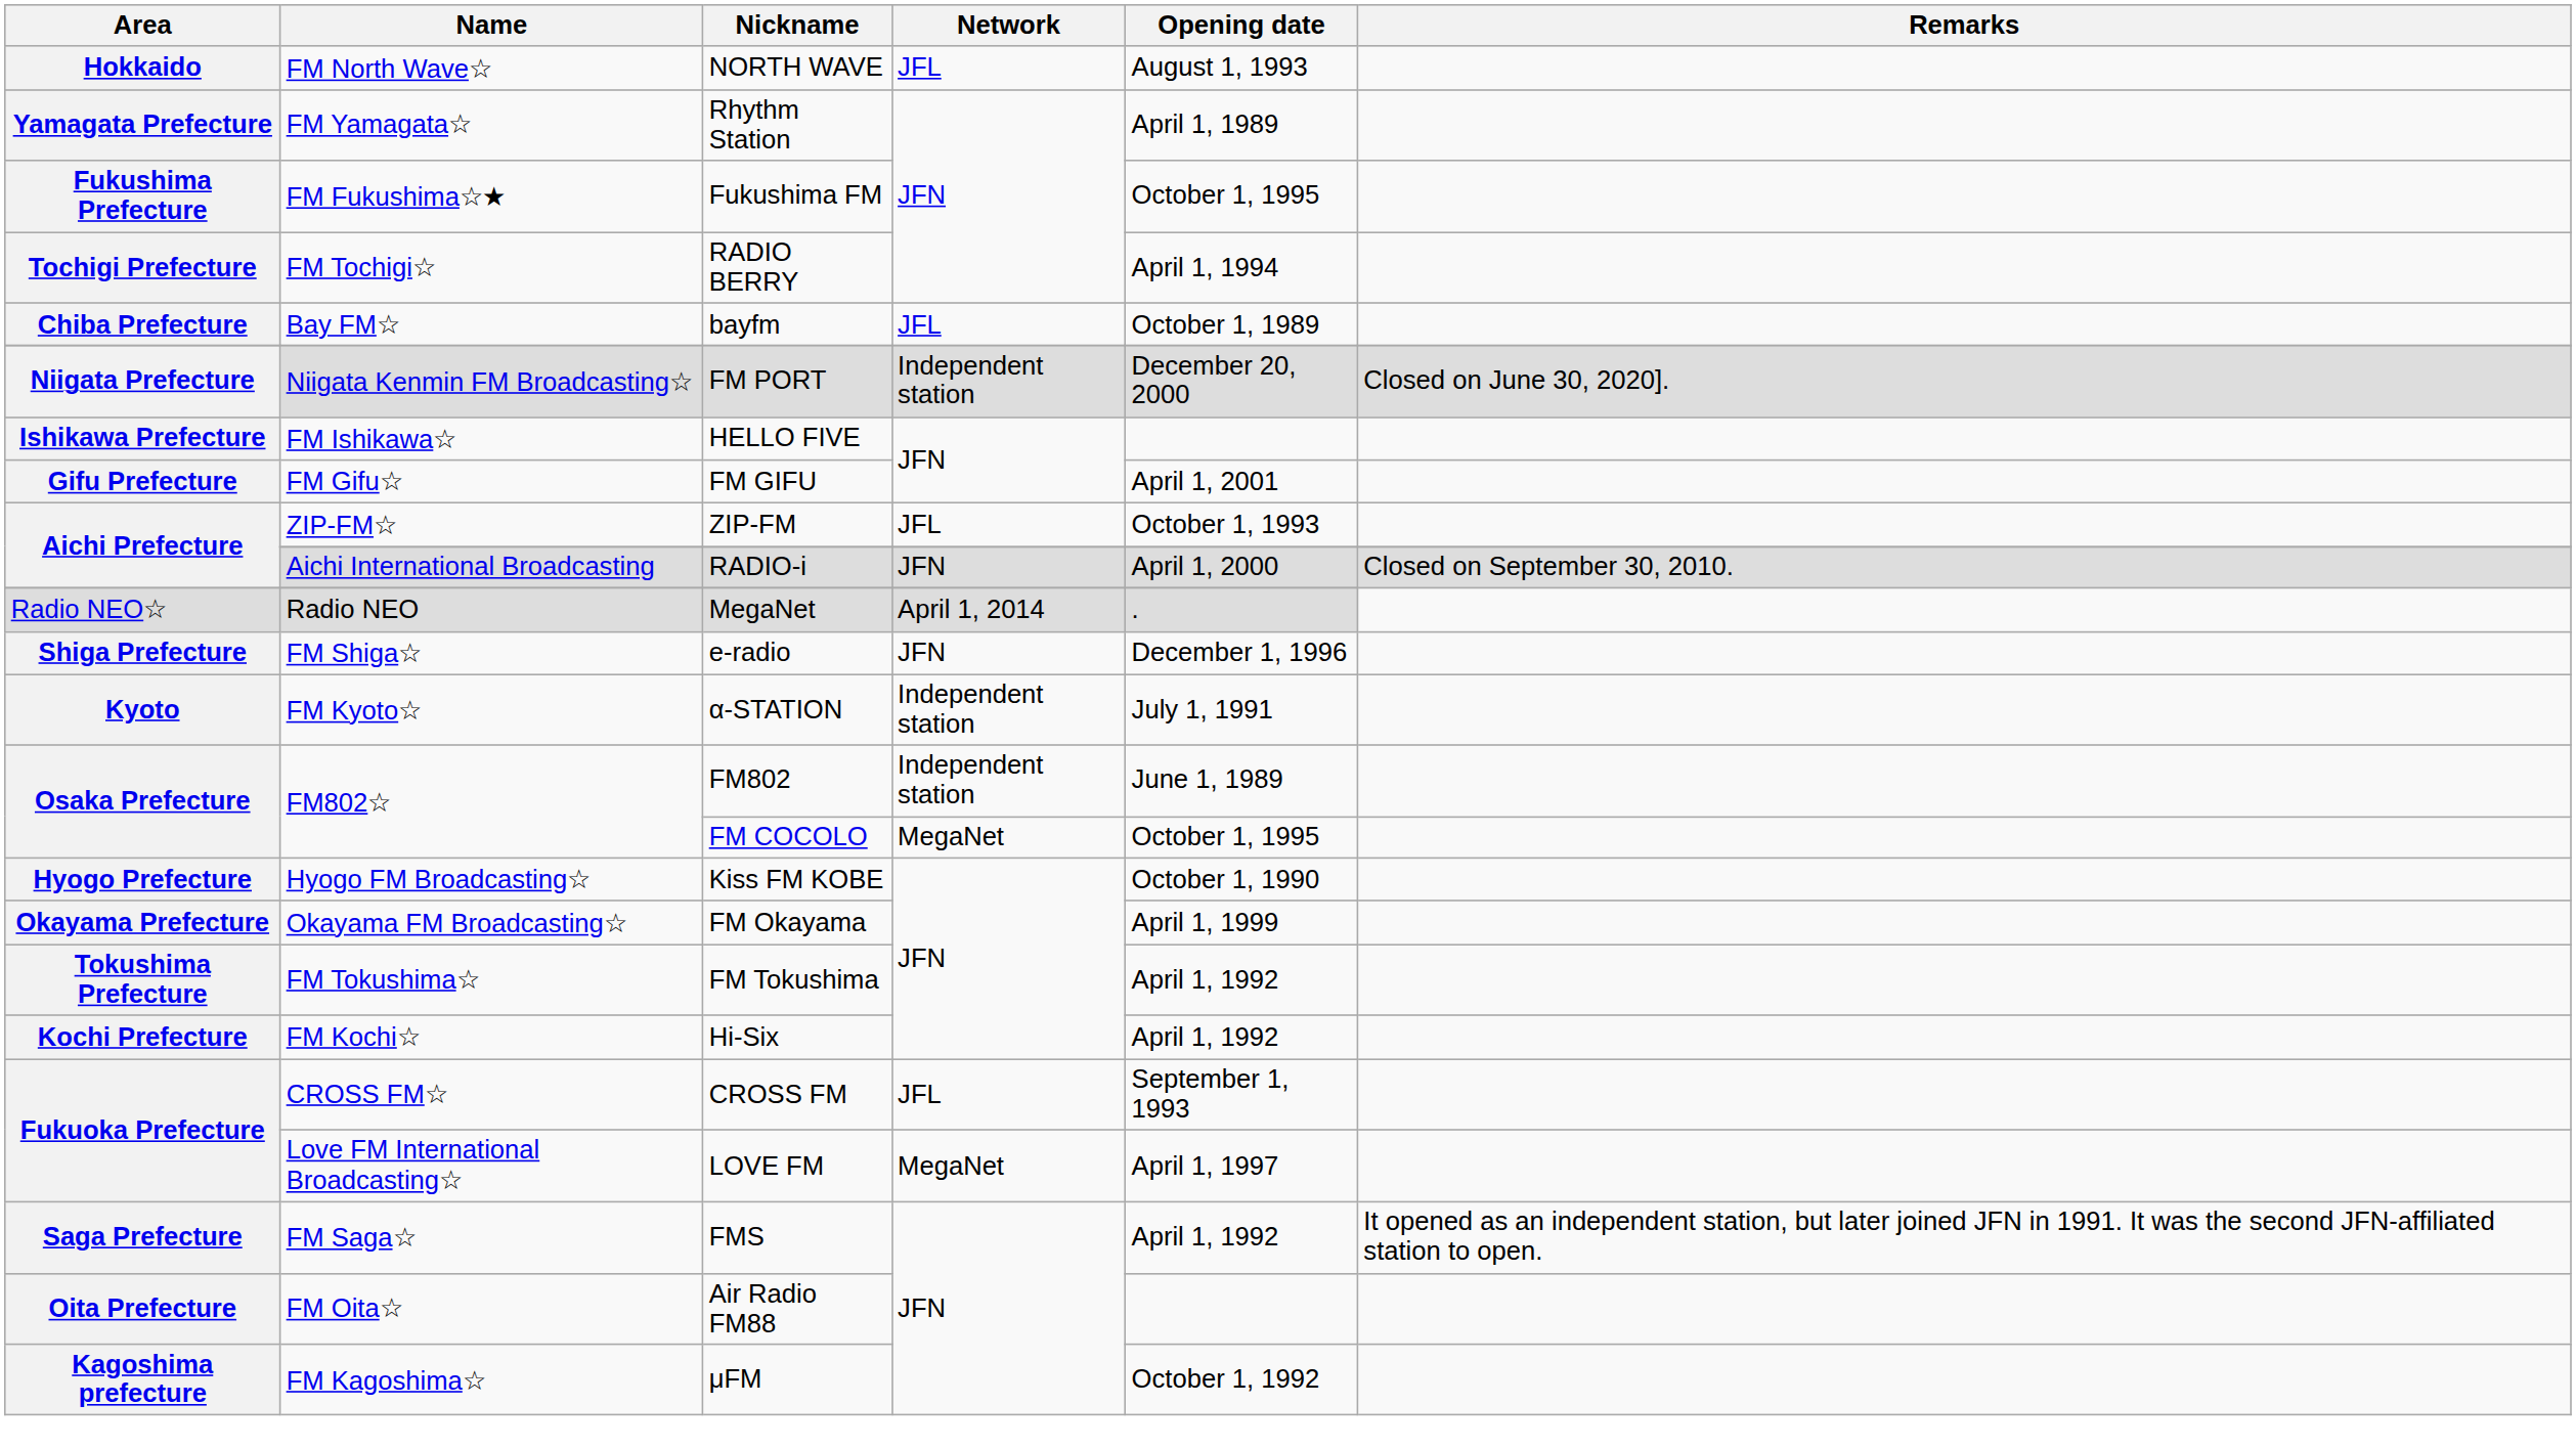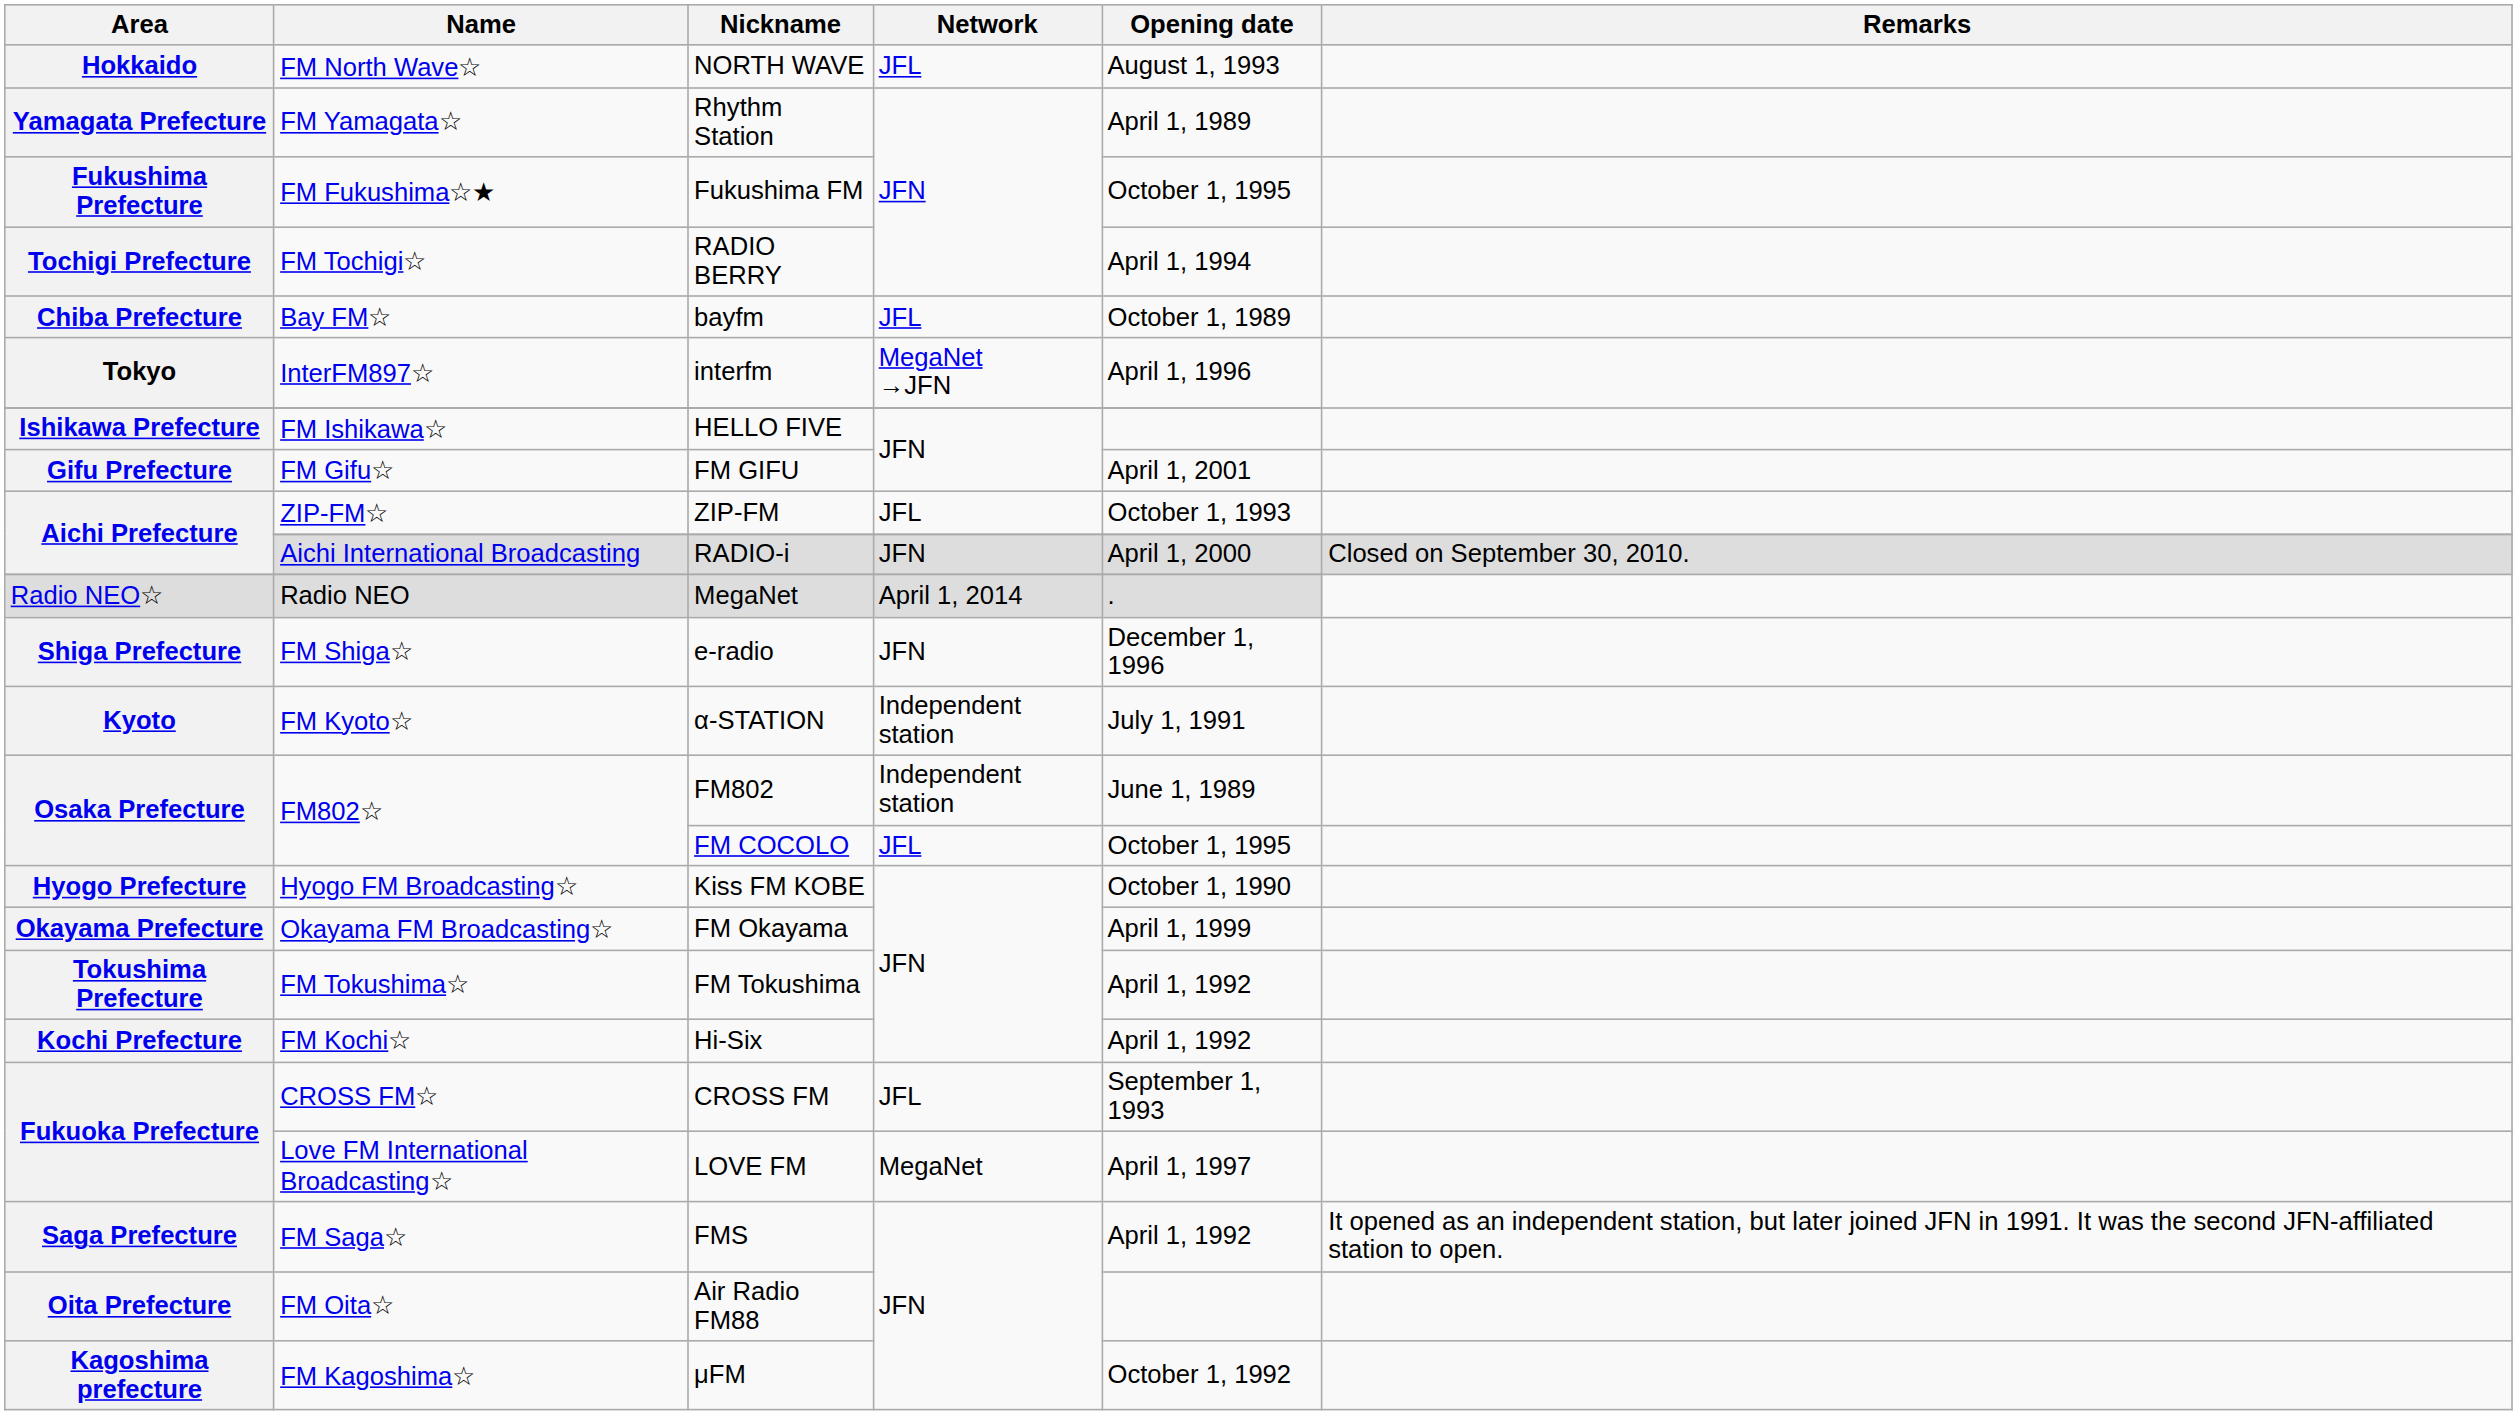 <table class="wikitable sortable">
 <tr>
 <th>Area</th>
 <th>Name</th>
 <th>Nickname</th>
 <th>Network</th>
 <th>Opening date</th>
 <th>Remarks</th>
 </tr>
 <tr>
 <th><a href='#'>Hokkaido</a></th>
 <td><a href='#'>FM North Wave</a>☆</td>
 <td>NORTH WAVE</td>
 <td><a href='#'>JFL</a></td>
 <td>August 1, 1993</td>
 <td></td>
 </tr>
 <tr>
 <th><a href='#'>Yamagata Prefecture</a></th>
 <td><a href='#'>FM Yamagata</a>☆</td>
 <td>Rhythm Station</td>
 <td rowspan=3><a href='#'>JFN</a></td>
 <td>April 1, 1989</td>
 <td></td>
 </tr>
 <tr>
 <th><a href='#'>Fukushima Prefecture</a></th>
 <td><a href='#'>FM Fukushima</a>☆★</td>
 <td>Fukushima FM</td>
 <td>October 1, 1995</td>
 <td></td>
 </tr>
 <tr>
 <th><a href='#'>Tochigi Prefecture</a></th>
 <td><a href='#'>FM Tochigi</a>☆</td>
 <td>RADIO BERRY</td>
 <td>April 1, 1994</td>
 <td></td>
 </tr>
 <tr>
 <th><a href='#'>Chiba Prefecture</a></th>
 <td><a href='#'>Bay FM</a>☆</td>
 <td>bayfm</td>
 <td><a href='#'>JFL</a></td>
 <td>October 1, 1989</td>
 <td></td>
 </tr>
 <tr>
+<th>Tokyo</th>
+<td><a href='#'>InterFM897</a>☆</td>
+<td>interfm</td>
+<td><a href='#'>MegaNet</a><br>→JFN</td>
+<td>April 1, 1996</td>
+<td></td>
 </tr>
-<tr style="background-color:#ddd">
-<th><a href='#'>Niigata Prefecture</a></th>
-<td><a href='#'>Niigata Kenmin FM Broadcasting</a>☆</td>
-<td>FM PORT</td>
-<td>Independent station</td>
-<td>December 20, 2000</td>
-<td>Closed on June 30, 2020].</td>
+<tr>
 </tr>
 <tr>
 <th><a href='#'>Ishikawa Prefecture</a></th>
 <td><a href='#'>FM Ishikawa</a>☆</td>
 <td>HELLO FIVE</td>
 <td rowspan=2>JFN</td>
 <td></td>
 </tr>
 <tr>
 <th><a href='#'>Gifu Prefecture</a></th>
 <td><a href='#'>FM Gifu</a>☆</td>
 <td>FM GIFU</td>
 <td>April 1, 2001</td>
 <td><br></td>
 </tr>
 <tr>
 <th rowspan=3><a href='#'>Aichi Prefecture</a></th>
 <td><a href='#'>ZIP-FM</a>☆</td>
 <td>ZIP-FM</td>
 <td>JFL</td>
 <td>October 1, 1993</td>
 <td></td>
 </tr>
 <tr>
 </tr>
 <tr style="background-color:#ddd">
 <td><a href='#'>Aichi International Broadcasting</a></td>
 <td>RADIO-i</td>
 <td>JFN</td>
 <td>April 1, 2000</td>
 <td>Closed on September 30, 2010.</td>
 </tr>
 <tr>
 </tr>
 <tr style="background-color:#ddd">
 <td><a href='#'>Radio NEO</a>☆</td>
 <td>Radio NEO</td>
 <td>MegaNet</td>
 <td>April 1, 2014</td>
 <td>.</td>
 </tr>
 <tr>
 <th><a href='#'>Shiga Prefecture</a></th>
 <td><a href='#'>FM Shiga</a>☆</td>
 <td>e-radio</td>
 <td>JFN</td>
 <td>December 1, 1996</td>
 <td></td>
 </tr>
 <tr>
 <th><a href='#'>Kyoto</a></th>
 <td><a href='#'>FM Kyoto</a>☆</td>
 <td>α-STATION</td>
 <td>Independent station</td>
 <td>July 1, 1991</td>
 <td></td>
 </tr>
 <tr>
 <th rowspan=2><a href='#'>Osaka Prefecture</a></th>
 <td rowspan=2><a href='#'>FM802</a>☆</td>
 <td>FM802</td>
 <td>Independent station</td>
 <td>June 1, 1989</td>
 <td></td>
 </tr>
 <tr>
 <td><a href='#'>FM COCOLO</a></td>
-<td>MegaNet</td>
+<td><a href='#'>JFL</a></td>
 <td>October 1, 1995</td>
 <td></td>
 </tr>
 <tr>
 <th><a href='#'>Hyogo Prefecture</a></th>
 <td><a href='#'>Hyogo FM Broadcasting</a>☆</td>
 <td>Kiss FM KOBE</td>
 <td rowspan=4>JFN</td>
 <td>October 1, 1990</td>
 <td></td>
 </tr>
 <tr>
 <th><a href='#'>Okayama Prefecture</a></th>
 <td><a href='#'>Okayama FM Broadcasting</a>☆</td>
 <td>FM Okayama</td>
 <td>April 1, 1999</td>
 <td></td>
 </tr>
 <tr>
 <th><a href='#'>Tokushima Prefecture</a></th>
 <td><a href='#'>FM Tokushima</a>☆</td>
 <td>FM Tokushima</td>
 <td>April 1, 1992</td>
 <td></td>
 </tr>
 <tr>
 <th><a href='#'>Kochi Prefecture</a></th>
 <td><a href='#'>FM Kochi</a>☆</td>
 <td>Hi-Six</td>
 <td>April 1, 1992</td>
 <td></td>
 </tr>
 <tr>
 <th rowspan=2><a href='#'>Fukuoka Prefecture</a></th>
 <td><a href='#'>CROSS FM</a>☆</td>
 <td>CROSS FM</td>
 <td>JFL</td>
 <td>September 1, 1993</td>
 <td></td>
 </tr>
 <tr>
 <td><a href='#'>Love FM International Broadcasting</a>☆</td>
 <td>LOVE FM</td>
 <td>MegaNet</td>
 <td>April 1, 1997</td>
 <td></td>
 </tr>
 <tr>
 <th><a href='#'>Saga Prefecture</a></th>
 <td><a href='#'>FM Saga</a>☆</td>
 <td>FMS</td>
 <td rowspan=3>JFN</td>
 <td>April 1, 1992</td>
 <td>It opened as an independent station, but later joined JFN in 1991. It was the second JFN-affiliated station to open.</td>
 </tr>
 <tr>
 <th><a href='#'>Oita Prefecture</a></th>
 <td><a href='#'>FM Oita</a>☆</td>
 <td>Air Radio FM88</td>
 <td></td>
 </tr>
 <tr>
 <th><a href='#'>Kagoshima prefecture</a></th>
 <td><a href='#'>FM Kagoshima</a>☆</td>
 <td>μFM</td>
 <td>October 1, 1992</td>
 <td></td>
 </tr>
 </table>
